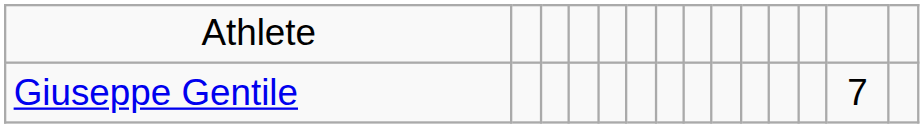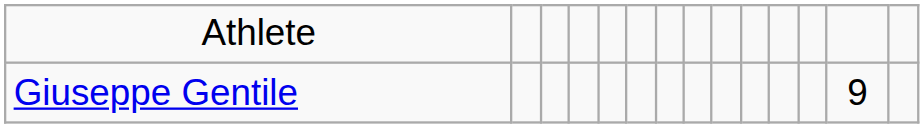 <table class="wikitable" style="text-align: center; font-size:100%" width=45%">
 <tr>
 <td>Athlete</td>
 <td></td>
 <td></td>
 <td></td>
 <td></td>
 <td></td>
 <td></td>
 <td></td>
 <td></td>
 <td></td>
 <td></td>
 <td></td>
 <td></td>
 <td></td>
 </tr>
 <tr>
 <td align=left><a href='#'>Giuseppe Gentile</a></td>
 <td></td>
 <td></td>
 <td></td>
 <td></td>
 <td></td>
 <td></td>
 <td></td>
 <td></td>
 <td></td>
 <td></td>
 <td></td>
-<td>7</td>
+<td>9</td>
 <td></td>
 </tr>
 </table>
